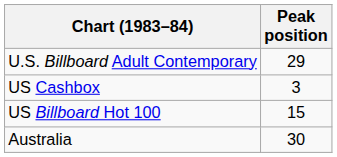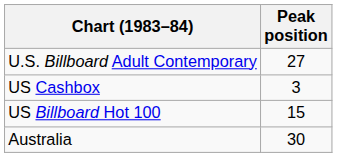 <table class="wikitable sortable">
 <tr>
 <th>Chart (1983–84)</th>
 <th>Peak<br>position</th>
 </tr>
 <tr>
 <td align="left">U.S. <em>Billboard</em> <a href='#'>Adult Contemporary</a></td>
-<td align="center">29</td>
+<td align="center">27</td>
 </tr>
 <tr>
 <td align="left">US <a href='#'>Cashbox</a></td>
 <td align="center">3</td>
 </tr>
 <tr>
 <td align="left">US <a href='#'><em>Billboard</em> Hot 100</a></td>
 <td align="center">15</td>
 </tr>
 <tr>
 <td align="left">Australia</td>
 <td align="center">30</td>
 </tr>
 </table>
